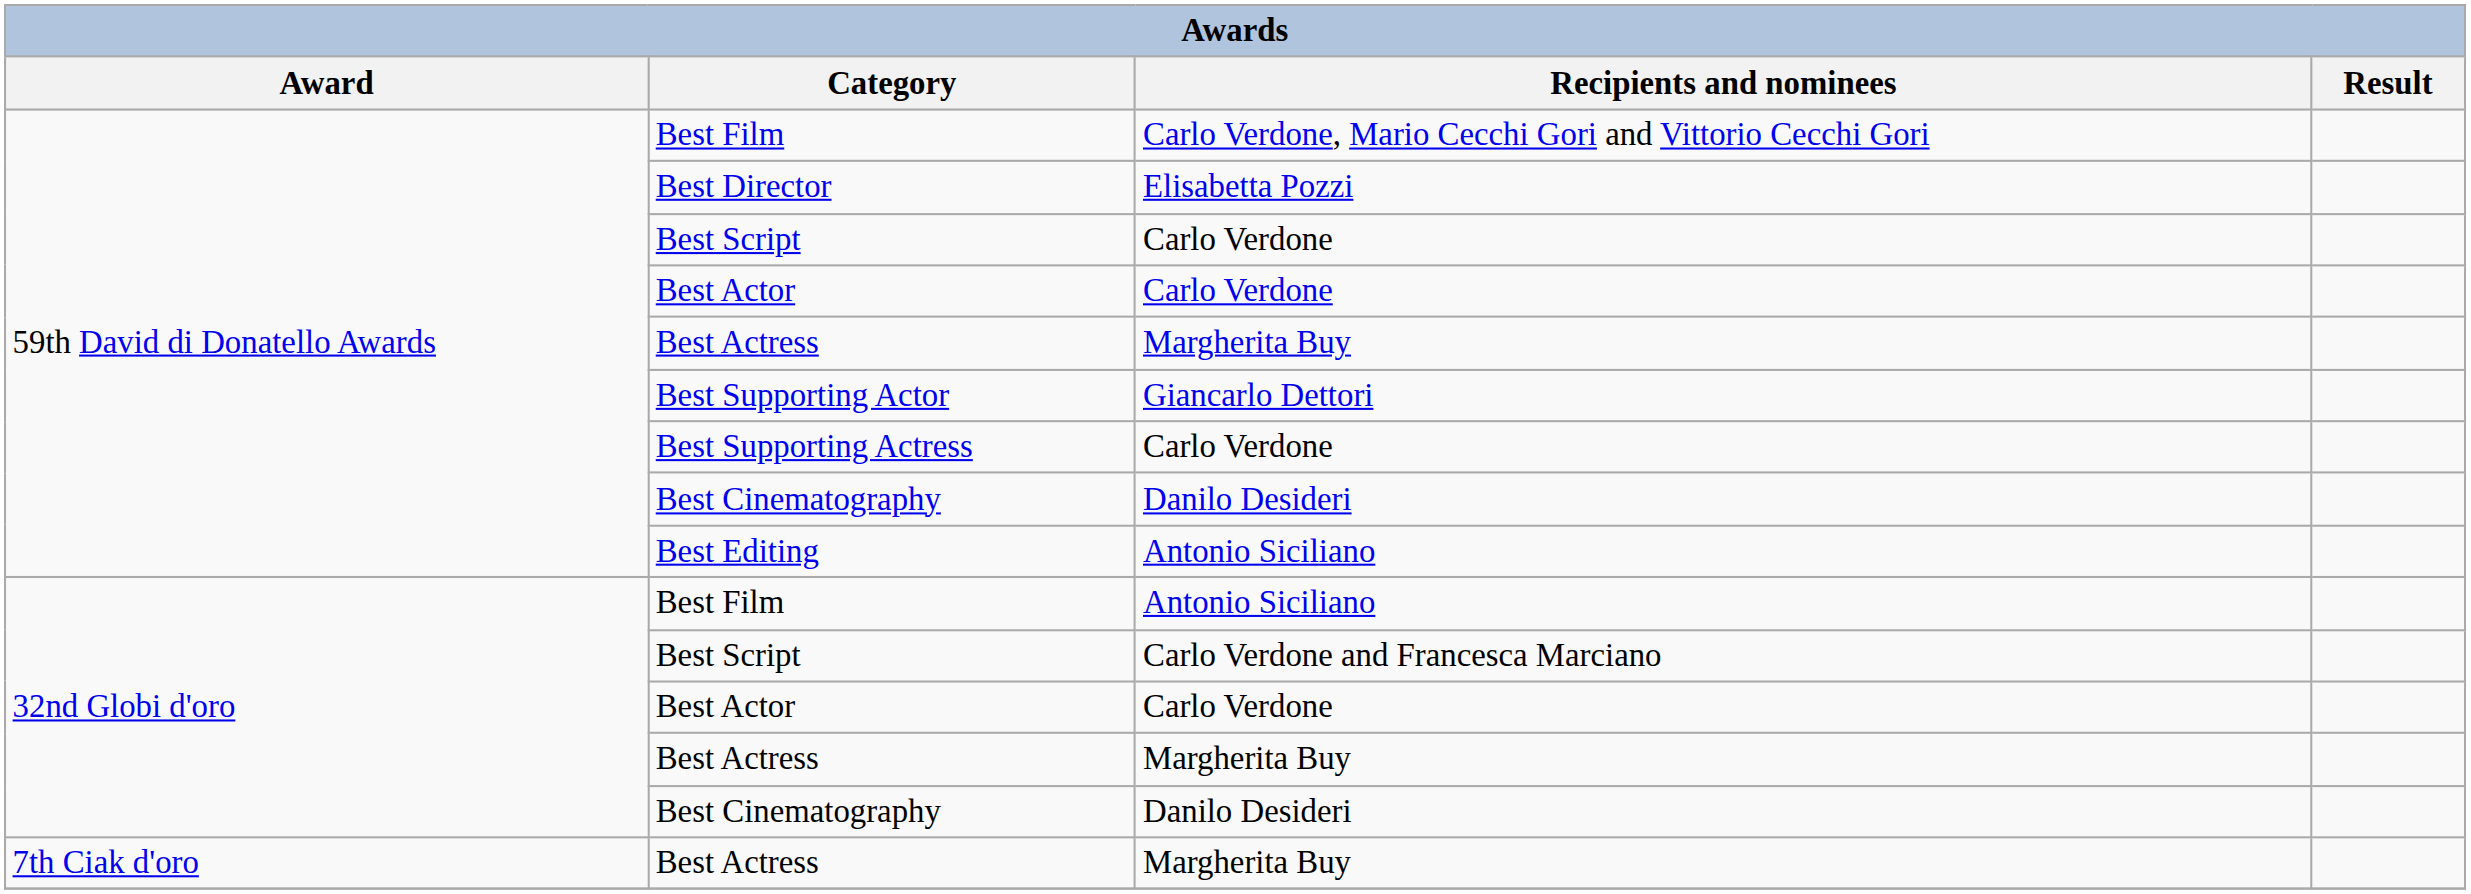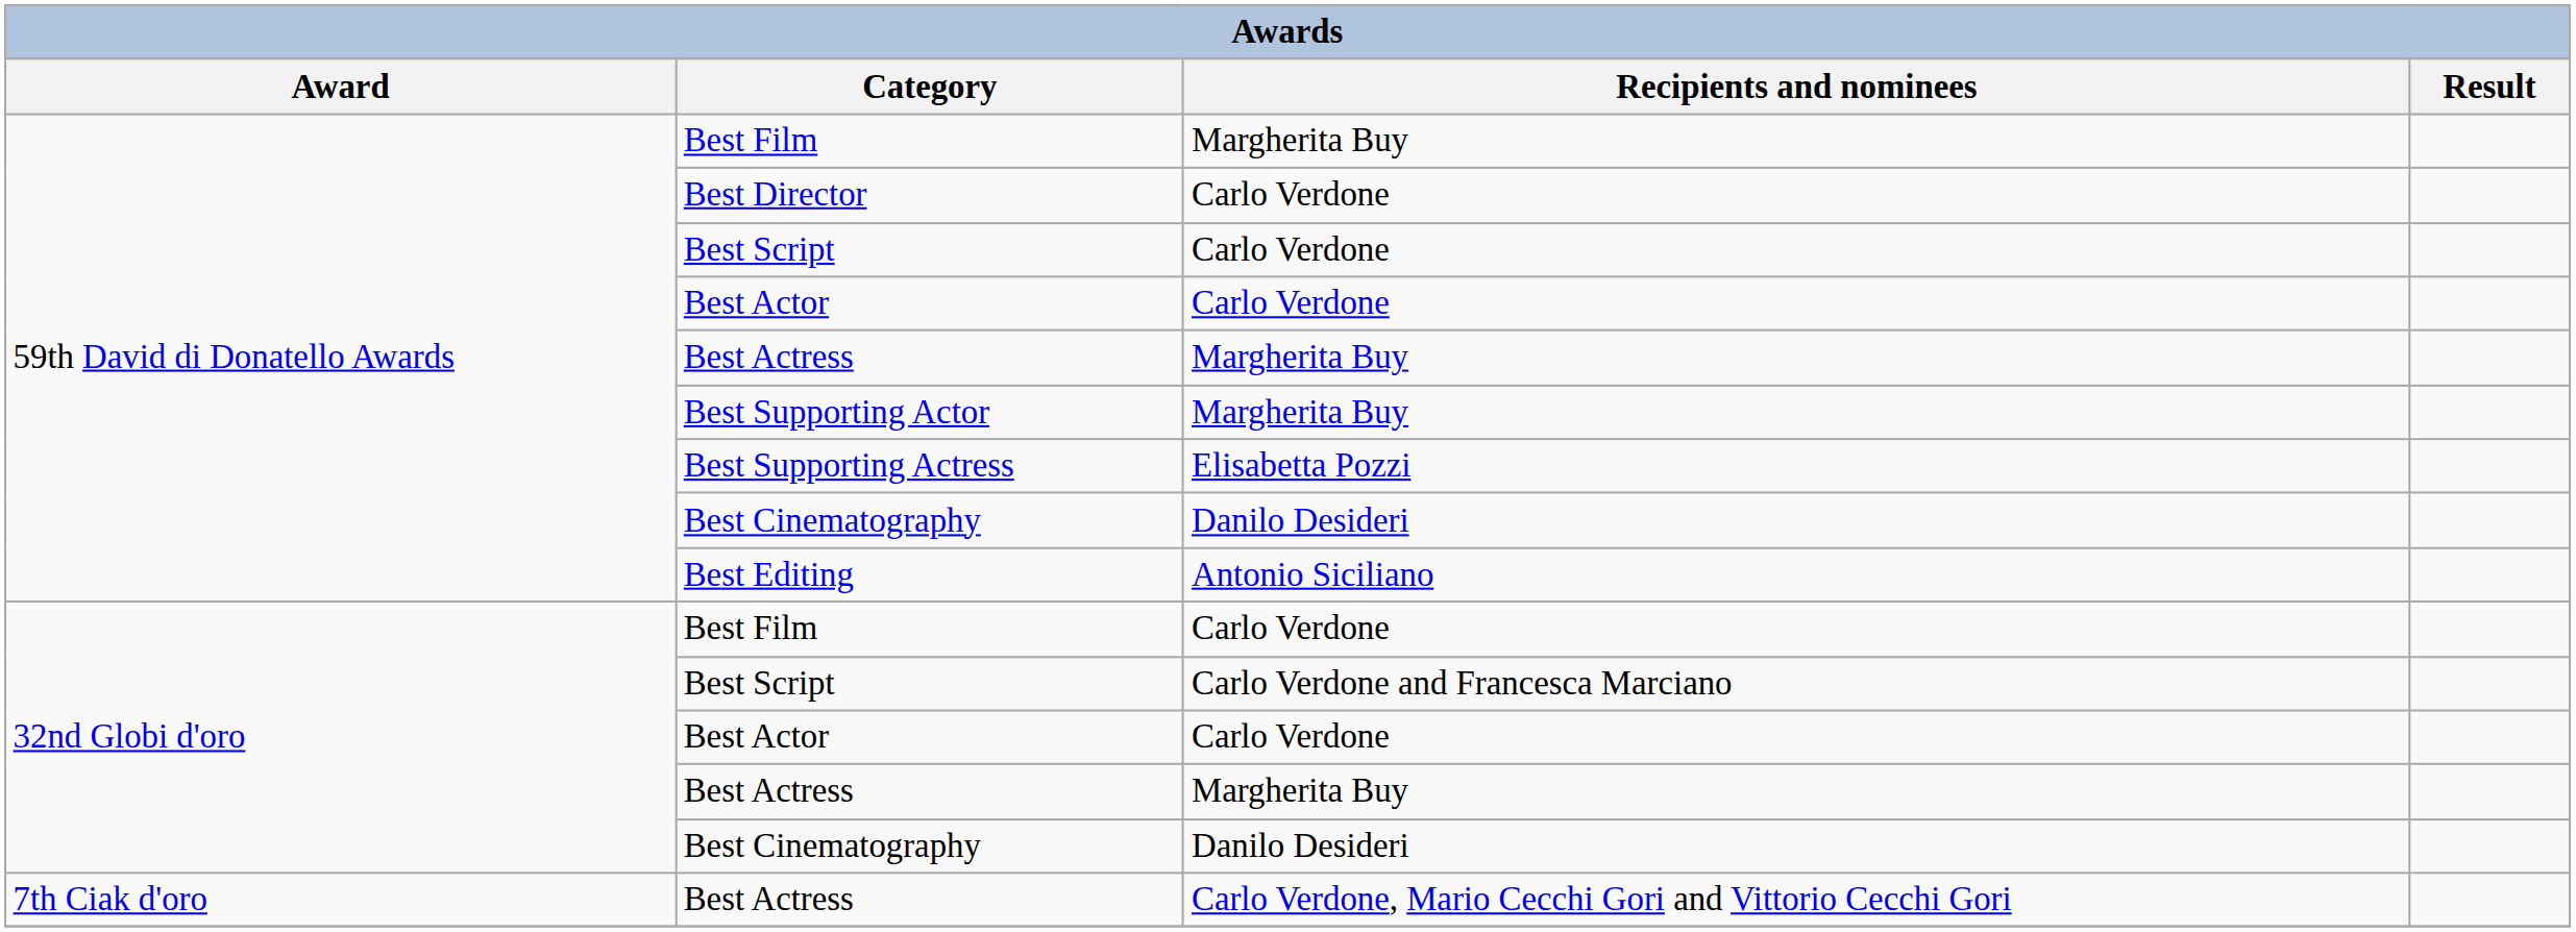 <table class="wikitable sortable" width="95%">
 <tr>
 <th colspan="5" style="background: LightSteelBlue;">Awards</th>
 </tr>
 <tr style="background:#ccc; text-align:center;">
 <th>Award</th>
 <th>Category</th>
 <th>Recipients and nominees</th>
 <th>Result</th>
 </tr>
 <tr>
 <td rowspan="9">59th <a href='#'>David di Donatello Awards</a></td>
 <td><a href='#'>Best Film</a></td>
-<td><a href='#'>Carlo Verdone</a>, <a href='#'>Mario Cecchi Gori</a> and <a href='#'>Vittorio Cecchi Gori</a></td>
+<td>Margherita Buy</td>
 <td></td>
 </tr>
 <tr>
 <td><a href='#'>Best Director</a></td>
-<td><a href='#'>Elisabetta Pozzi</a></td>
+<td>Carlo Verdone</td>
 <td></td>
 </tr>
 <tr>
 <td><a href='#'>Best Script</a></td>
 <td>Carlo Verdone</td>
 <td></td>
 </tr>
 <tr>
 <td><a href='#'>Best Actor</a></td>
 <td><a href='#'>Carlo Verdone</a></td>
 <td></td>
 </tr>
 <tr>
 <td><a href='#'>Best Actress</a></td>
 <td><a href='#'>Margherita Buy</a></td>
 <td></td>
 </tr>
 <tr>
 <td><a href='#'>Best Supporting Actor</a></td>
-<td><a href='#'>Giancarlo Dettori</a></td>
+<td><a href='#'>Margherita Buy</a></td>
 <td></td>
 </tr>
 <tr>
 <td><a href='#'>Best Supporting Actress</a></td>
-<td>Carlo Verdone</td>
+<td><a href='#'>Elisabetta Pozzi</a></td>
 <td></td>
 </tr>
 <tr>
 <td><a href='#'>Best Cinematography</a></td>
 <td><a href='#'>Danilo Desideri</a></td>
 <td></td>
 </tr>
 <tr>
 <td><a href='#'>Best Editing</a></td>
 <td><a href='#'>Antonio Siciliano</a></td>
 <td></td>
 </tr>
 <tr>
 <td rowspan="5"><a href='#'>32nd Globi d'oro</a></td>
 <td>Best Film</td>
-<td><a href='#'>Antonio Siciliano</a></td>
+<td>Carlo Verdone</td>
 <td></td>
 </tr>
 <tr>
 <td>Best Script</td>
 <td>Carlo Verdone and Francesca Marciano</td>
 <td></td>
 </tr>
 <tr>
 <td>Best Actor</td>
 <td>Carlo Verdone</td>
 <td></td>
 </tr>
 <tr>
 <td>Best Actress</td>
 <td>Margherita Buy</td>
 <td></td>
 </tr>
 <tr>
 <td>Best Cinematography</td>
 <td>Danilo Desideri</td>
 <td></td>
 </tr>
 <tr>
 <td rowspan="1"><a href='#'>7th Ciak d'oro</a></td>
 <td>Best Actress</td>
-<td>Margherita Buy</td>
+<td><a href='#'>Carlo Verdone</a>, <a href='#'>Mario Cecchi Gori</a> and <a href='#'>Vittorio Cecchi Gori</a></td>
 <td></td>
 </tr>
 <tr>
 </tr>
 </table>
